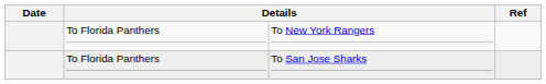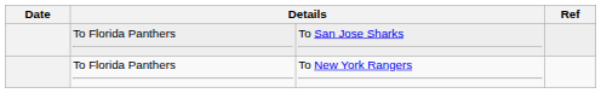 <table class="wikitable plainrowheaders" style="width: 50em;">
 <tr>
 <th scope="col">Date</th>
 <th scope="col" colspan="2">Details</th>
 <th scope="col">Ref</th>
+</tr>
+<tr bgcolor="#eeeeee">
+<th scope="row"></th>
+<td valign="top">To Florida Panthers <hr></td>
+<td valign="top">To <a href='#'>San Jose Sharks</a> <hr></td>
+<td></td>
 </tr>
 <tr>
 <th scope="row"></th>
 <td valign="top">To Florida Panthers <hr></td>
 <td valign="top">To <a href='#'>New York Rangers</a> <hr></td>
 <td></td>
 </tr>
-<tr bgcolor="#eeeeee">
-<th scope="row"></th>
-<td valign="top">To Florida Panthers <hr></td>
-<td valign="top">To <a href='#'>San Jose Sharks</a> <hr></td>
-<td></td>
-</tr>
 </table>
